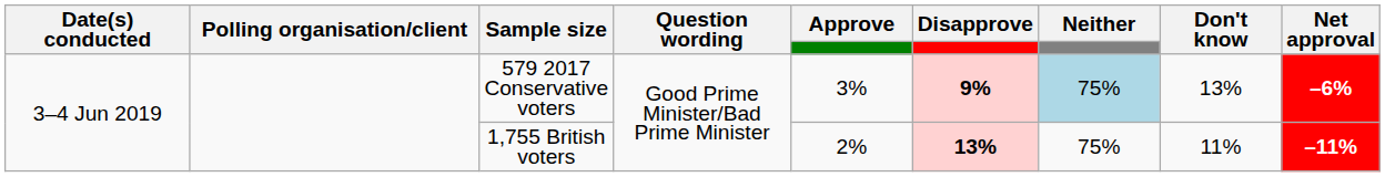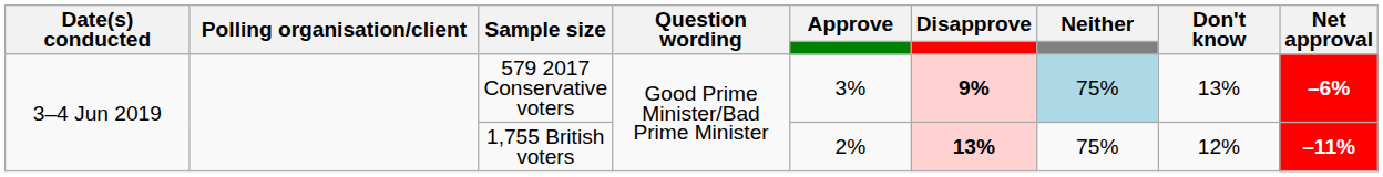 <table class="wikitable collapsible sortable" style="text-align:center;font-size:95%;line-height:14px;">
 <tr>
 <th rowspan="2" style="width:125px;">Date(s)<br>conducted</th>
 <th rowspan="2" style="width:200px;">Polling organisation/client</th>
 <th rowspan="2" style="width:60px;">Sample size</th>
 <th rowspan="2" style="width:120px;">Question<br>wording</th>
 <th class="unsortable" style="width:80px;">Approve</th>
 <th class="unsortable" style="width: 80px;">Disapprove</th>
 <th class="unsortable" style="width:80px;">Neither</th>
 <th rowspan="2" class="unsortable" style="width:80px;">Don't know</th>
 <th rowspan="2" class="unsortable" style="width:20px;">Net approval</th>
 </tr>
 <tr>
 <th class="unsortable" style="background:green;width:60px;"></th>
 <th class="unsortable" style="background:red;width:60px;"></th>
 <th class="unsortable" style="background:grey;width:60px;"></th>
 </tr>
 <tr>
 <td rowspan="2">3–4 Jun 2019</td>
 <td rowspan="2"></td>
 <td>579 2017 Conservative voters</td>
 <td rowspan="2">Good Prime Minister/Bad Prime Minister</td>
 <td>3%</td>
 <td style="background:#FFD2D2"><strong>9%</strong></td>
 <td style="background: lightblue;">75%</td>
 <td>13%</td>
 <td style="background:red;color:white;"><strong>–6%</strong></td>
 </tr>
 <tr>
 <td>1,755 British voters</td>
 <td>2%</td>
 <td style="background:#FFD2D2"><strong>13%</strong></td>
 <td>75%</td>
-<td>11%</td>
+<td>12%</td>
 <td style="background:red;color:white;"><strong>–11%</strong></td>
 </tr>
 </table>
